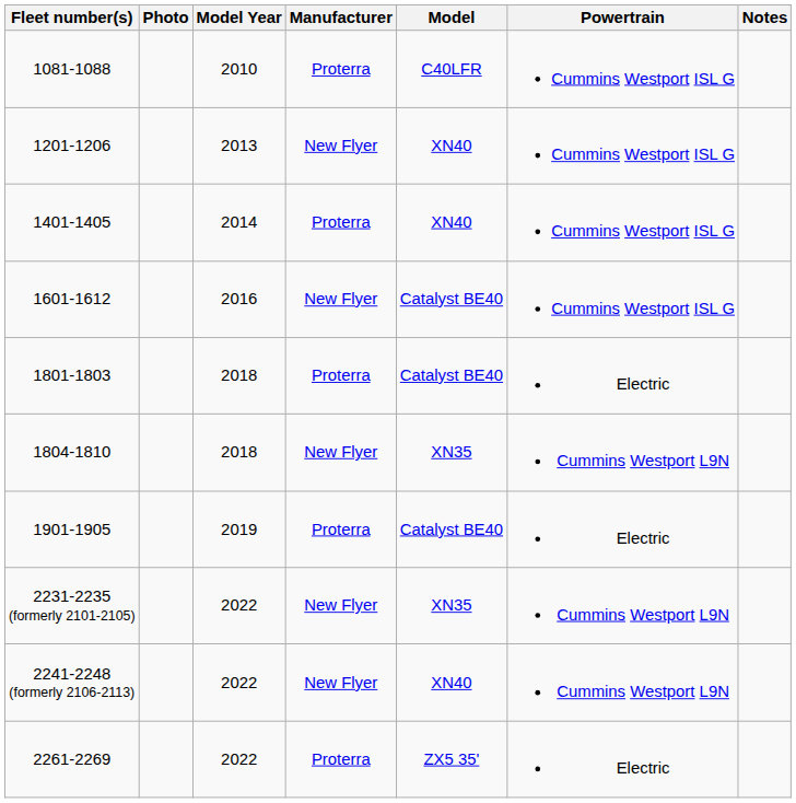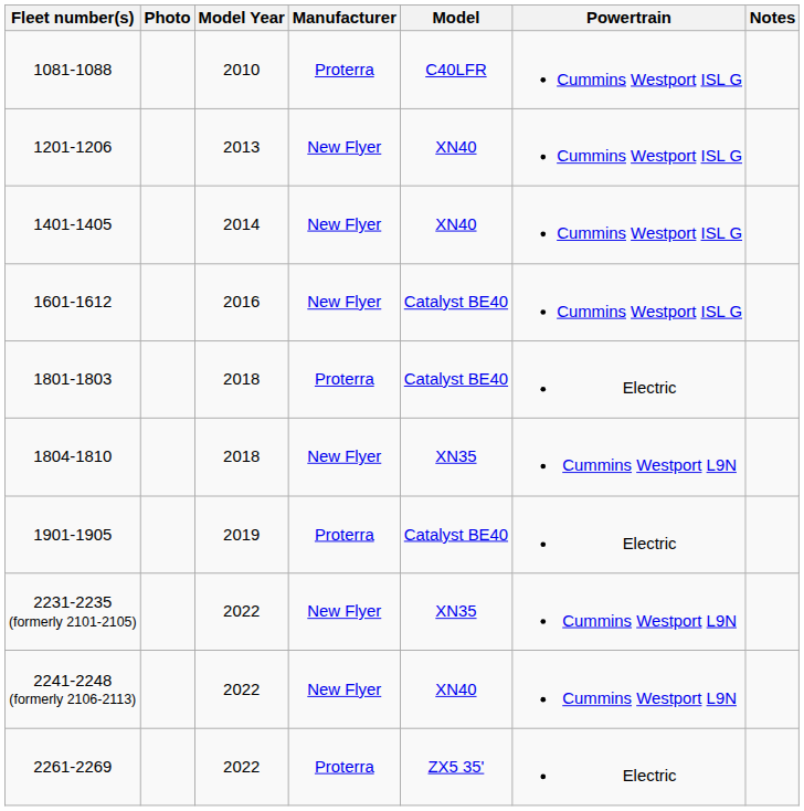 <table class="wikitable">
 <tr>
 <th>Fleet number(s)</th>
 <th>Photo</th>
 <th>Model Year</th>
 <th>Manufacturer</th>
 <th>Model</th>
 <th>Powertrain</th>
 <th>Notes</th>
 </tr>
 <tr align="center">
 <td>1081-1088</td>
 <td></td>
 <td>2010</td>
 <td><a href='#'>Proterra</a></td>
 <td><a href='#'>C40LFR</a></td>
 <td><br><ul><li><a href='#'>Cummins</a> <a href='#'>Westport</a> <a href='#'>ISL G</a></li></ul></td>
 <td align="left"></td>
 </tr>
 <tr align="center">
 <td>1201-1206</td>
 <td></td>
 <td>2013</td>
 <td><a href='#'>New Flyer</a></td>
 <td><a href='#'>XN40</a></td>
 <td><br><ul><li><a href='#'>Cummins</a> <a href='#'>Westport</a> <a href='#'>ISL G</a></li></ul></td>
 <td align="left"></td>
 </tr>
 <tr align="center">
 <td>1401-1405</td>
 <td></td>
 <td>2014</td>
-<td><a href='#'>Proterra</a></td>
+<td><a href='#'>New Flyer</a></td>
 <td><a href='#'>XN40</a></td>
 <td><br><ul><li><a href='#'>Cummins</a> <a href='#'>Westport</a> <a href='#'>ISL G</a></li></ul></td>
 <td align="left"></td>
 </tr>
 <tr align="center">
 <td>1601-1612</td>
 <td></td>
 <td>2016</td>
 <td><a href='#'>New Flyer</a></td>
 <td><a href='#'>Catalyst BE40</a></td>
 <td><br><ul><li><a href='#'>Cummins</a> <a href='#'>Westport</a> <a href='#'>ISL G</a></li></ul></td>
 <td align="left"></td>
 </tr>
 <tr align="center">
 <td>1801-1803</td>
 <td></td>
 <td>2018</td>
 <td><a href='#'>Proterra</a></td>
 <td><a href='#'>Catalyst BE40</a></td>
 <td><br><ul><li>Electric</li></ul></td>
 <td align="left"></td>
 </tr>
 <tr align="center">
 <td>1804-1810</td>
 <td></td>
 <td>2018</td>
 <td><a href='#'>New Flyer</a></td>
 <td><a href='#'>XN35</a></td>
 <td><br><ul><li><a href='#'>Cummins</a> <a href='#'>Westport</a> <a href='#'>L9N</a></li></ul></td>
 <td align="left"></td>
 </tr>
 <tr align="center">
 <td>1901-1905</td>
 <td></td>
 <td>2019</td>
 <td><a href='#'>Proterra</a></td>
 <td><a href='#'>Catalyst BE40</a></td>
 <td><br><ul><li>Electric</li></ul></td>
 <td align="left"></td>
 </tr>
 <tr align="center">
 <td>2231-2235<br><small>(formerly 2101-2105)</small></td>
 <td></td>
 <td>2022</td>
 <td><a href='#'>New Flyer</a></td>
 <td><a href='#'>XN35</a></td>
 <td><br><ul><li><a href='#'>Cummins</a> <a href='#'>Westport</a> <a href='#'>L9N</a></li></ul></td>
 <td align="left"></td>
 </tr>
 <tr align="center">
 <td>2241-2248<br><small>(formerly 2106-2113)</small></td>
 <td></td>
 <td>2022</td>
 <td><a href='#'>New Flyer</a></td>
 <td><a href='#'>XN40</a></td>
 <td><br><ul><li><a href='#'>Cummins</a> <a href='#'>Westport</a> <a href='#'>L9N</a></li></ul></td>
 <td align="left"></td>
 </tr>
 <tr align="center">
 <td>2261-2269</td>
 <td></td>
 <td>2022</td>
 <td><a href='#'>Proterra</a></td>
 <td><a href='#'>ZX5 35'</a></td>
 <td><br><ul><li>Electric</li></ul></td>
 <td align="left"></td>
 </tr>
 </table>
